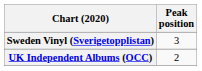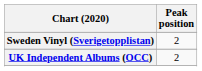 <table class="wikitable sortable plainrowheaders" style="text-align:center">
 <tr>
 <th scope="col">Chart (2020)</th>
 <th scope="col">Peak<br>position</th>
 </tr>
 <tr>
 </tr>
 <tr>
 </tr>
 <tr>
 </tr>
 <tr>
 </tr>
 <tr>
 </tr>
 <tr>
 </tr>
 <tr>
 </tr>
 <tr>
 </tr>
 <tr>
 <th scope="row">Sweden Vinyl (<a href='#'>Sverigetopplistan</a>)</th>
-<td>3</td>
+<td>2</td>
 </tr>
 <tr>
 </tr>
 <tr>
 </tr>
 <tr>
 </tr>
 <tr>
 <th scope="row"><a href='#'>UK Independent Albums</a> (<a href='#'>OCC</a>)</th>
 <td>2</td>
 </tr>
 <tr>
 </tr>
 <tr>
 </tr>
 <tr>
 </tr>
 <tr>
 </tr>
 <tr>
 </tr>
 <tr>
 </tr>
 </table>
